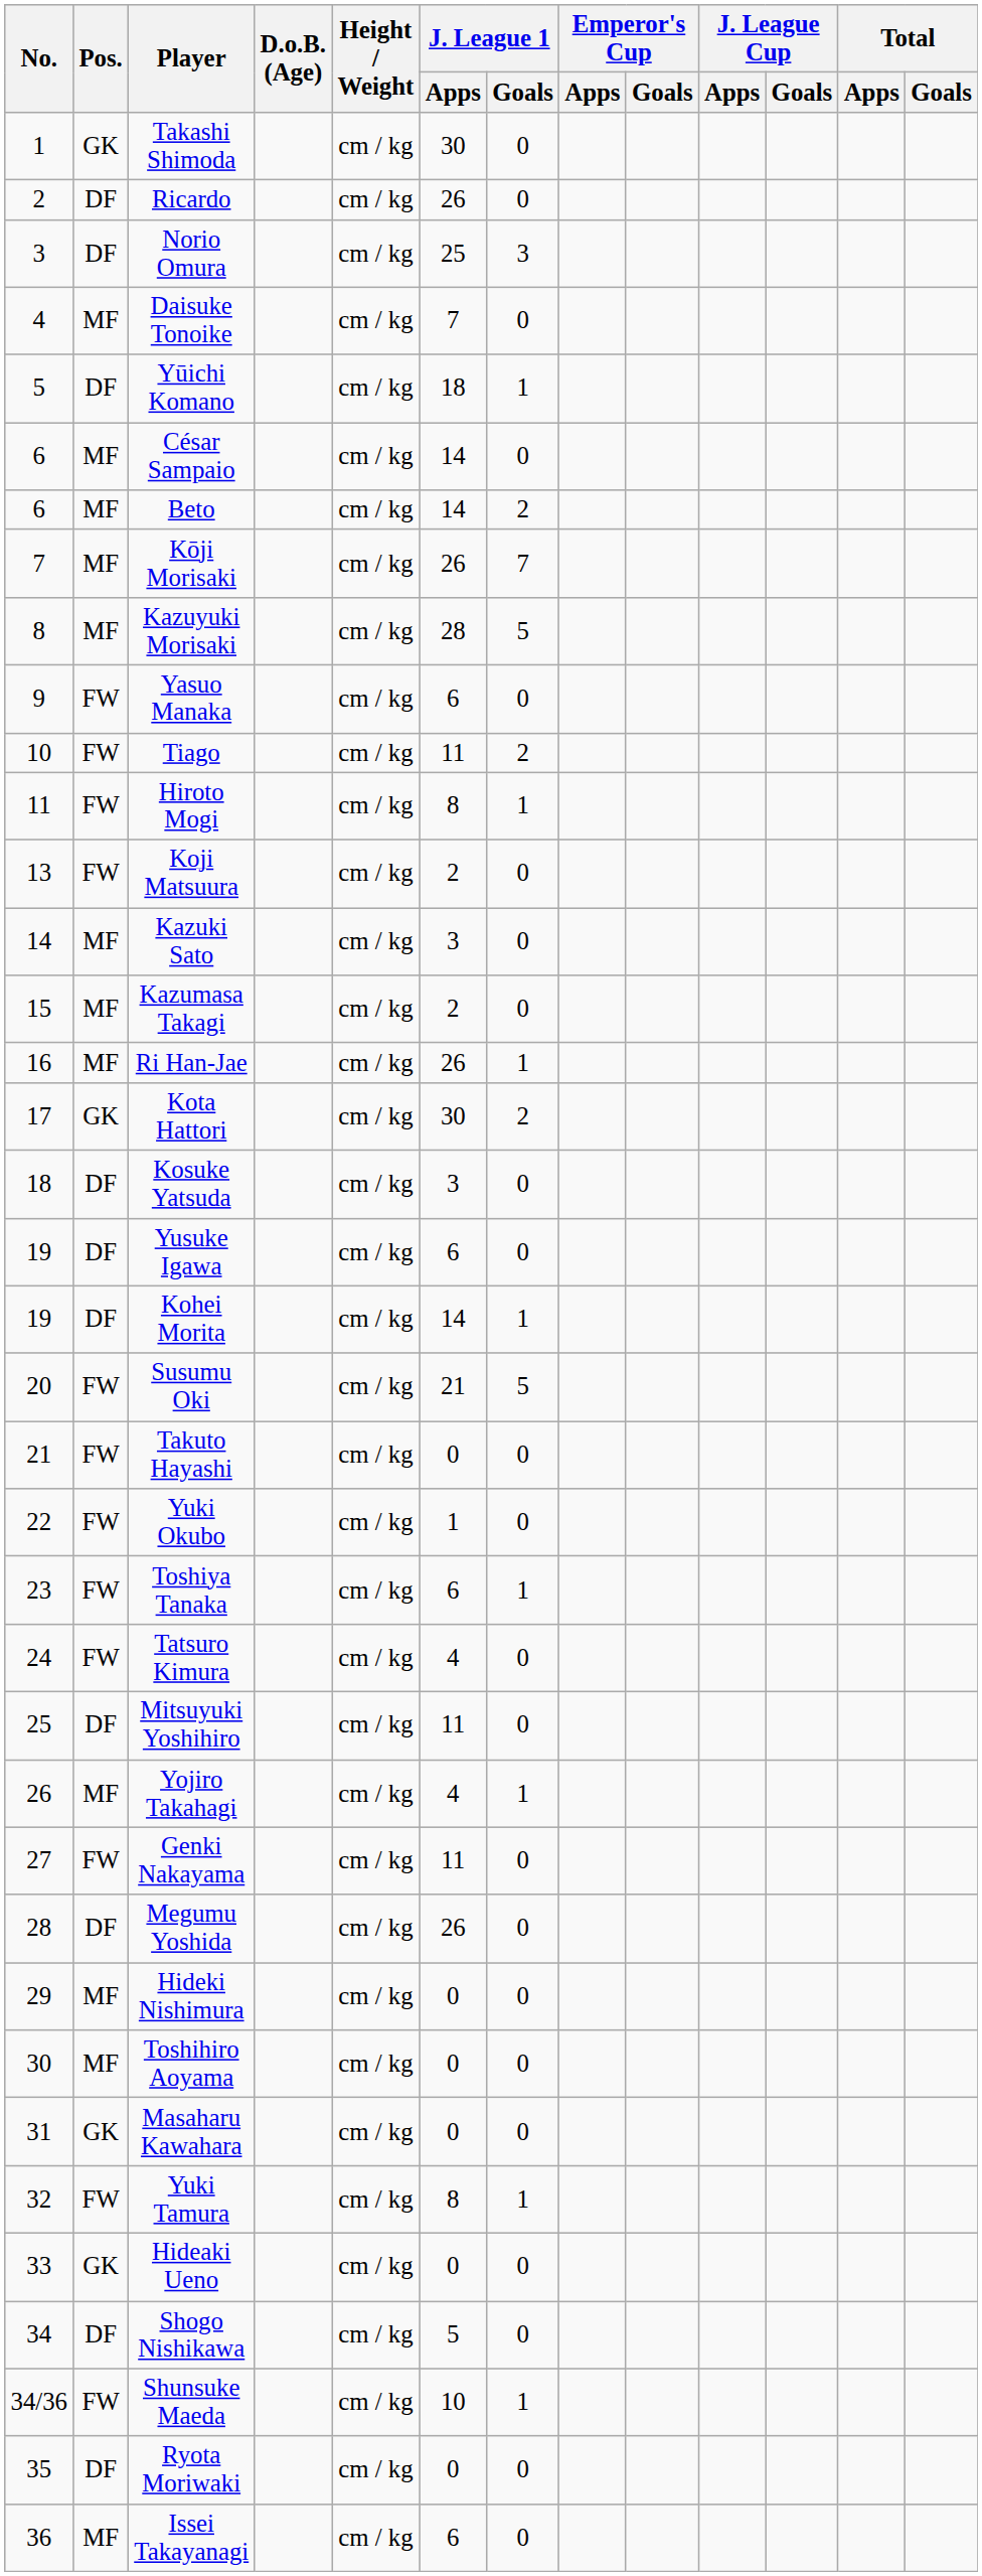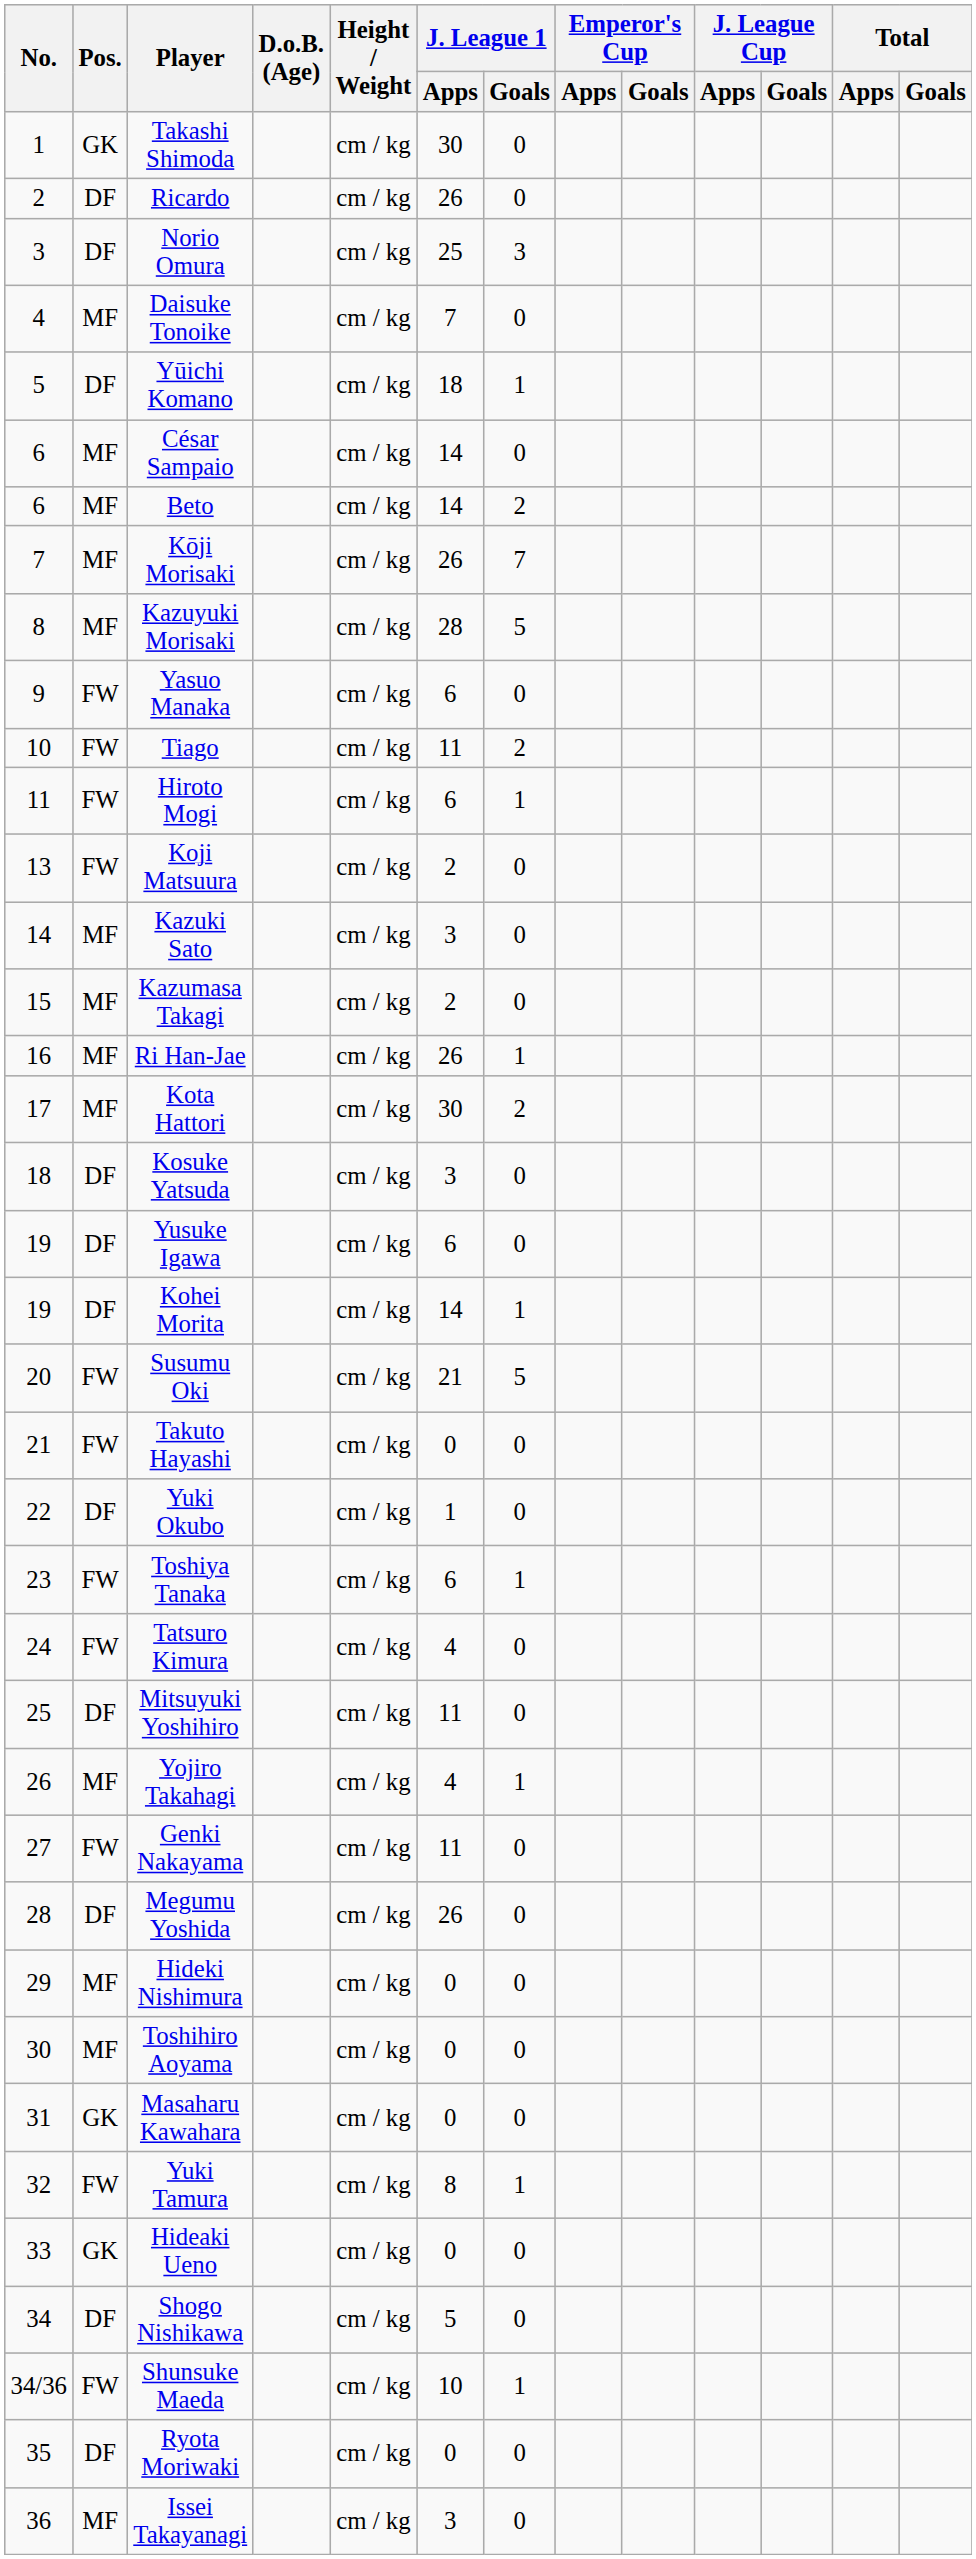 <table class="wikitable" style="text-align:center;">
 <tr>
 <th rowspan="2">No.</th>
 <th rowspan="2">Pos.</th>
 <th rowspan="2">Player</th>
 <th rowspan="2">D.o.B. (Age)</th>
 <th rowspan="2">Height / Weight</th>
 <th colspan="2"><a href='#'>J. League 1</a></th>
 <th colspan="2"><a href='#'>Emperor's Cup</a></th>
 <th colspan="2"><a href='#'>J. League Cup</a></th>
 <th colspan="2">Total</th>
 </tr>
 <tr>
 <th>Apps</th>
 <th>Goals</th>
 <th>Apps</th>
 <th>Goals</th>
 <th>Apps</th>
 <th>Goals</th>
 <th>Apps</th>
 <th>Goals</th>
 </tr>
 <tr>
 <td>1</td>
 <td>GK</td>
 <td><a href='#'>Takashi Shimoda</a></td>
 <td></td>
 <td>cm / kg</td>
 <td>30</td>
 <td>0</td>
 <td></td>
 <td></td>
 <td></td>
 <td></td>
 <td></td>
 <td></td>
 </tr>
 <tr>
 <td>2</td>
 <td>DF</td>
 <td><a href='#'>Ricardo</a></td>
 <td></td>
 <td>cm / kg</td>
 <td>26</td>
 <td>0</td>
 <td></td>
 <td></td>
 <td></td>
 <td></td>
 <td></td>
 <td></td>
 </tr>
 <tr>
 <td>3</td>
 <td>DF</td>
 <td><a href='#'>Norio Omura</a></td>
 <td></td>
 <td>cm / kg</td>
 <td>25</td>
 <td>3</td>
 <td></td>
 <td></td>
 <td></td>
 <td></td>
 <td></td>
 <td></td>
 </tr>
 <tr>
 <td>4</td>
 <td>MF</td>
 <td><a href='#'>Daisuke Tonoike</a></td>
 <td></td>
 <td>cm / kg</td>
 <td>7</td>
 <td>0</td>
 <td></td>
 <td></td>
 <td></td>
 <td></td>
 <td></td>
 <td></td>
 </tr>
 <tr>
 <td>5</td>
 <td>DF</td>
 <td><a href='#'>Yūichi Komano</a></td>
 <td></td>
 <td>cm / kg</td>
 <td>18</td>
 <td>1</td>
 <td></td>
 <td></td>
 <td></td>
 <td></td>
 <td></td>
 <td></td>
 </tr>
 <tr>
 <td>6</td>
 <td>MF</td>
 <td><a href='#'>César Sampaio</a></td>
 <td></td>
 <td>cm / kg</td>
 <td>14</td>
 <td>0</td>
 <td></td>
 <td></td>
 <td></td>
 <td></td>
 <td></td>
 <td></td>
 </tr>
 <tr>
 <td>6</td>
 <td>MF</td>
 <td><a href='#'>Beto</a></td>
 <td></td>
 <td>cm / kg</td>
 <td>14</td>
 <td>2</td>
 <td></td>
 <td></td>
 <td></td>
 <td></td>
 <td></td>
 <td></td>
 </tr>
 <tr>
 <td>7</td>
 <td>MF</td>
 <td><a href='#'>Kōji Morisaki</a></td>
 <td></td>
 <td>cm / kg</td>
 <td>26</td>
 <td>7</td>
 <td></td>
 <td></td>
 <td></td>
 <td></td>
 <td></td>
 <td></td>
 </tr>
 <tr>
 <td>8</td>
 <td>MF</td>
 <td><a href='#'>Kazuyuki Morisaki</a></td>
 <td></td>
 <td>cm / kg</td>
 <td>28</td>
 <td>5</td>
 <td></td>
 <td></td>
 <td></td>
 <td></td>
 <td></td>
 <td></td>
 </tr>
 <tr>
 <td>9</td>
 <td>FW</td>
 <td><a href='#'>Yasuo Manaka</a></td>
 <td></td>
 <td>cm / kg</td>
 <td>6</td>
 <td>0</td>
 <td></td>
 <td></td>
 <td></td>
 <td></td>
 <td></td>
 <td></td>
 </tr>
 <tr>
 <td>10</td>
 <td>FW</td>
 <td><a href='#'>Tiago</a></td>
 <td></td>
 <td>cm / kg</td>
 <td>11</td>
 <td>2</td>
 <td></td>
 <td></td>
 <td></td>
 <td></td>
 <td></td>
 <td></td>
 </tr>
 <tr>
 <td>11</td>
 <td>FW</td>
 <td><a href='#'>Hiroto Mogi</a></td>
 <td></td>
 <td>cm / kg</td>
-<td>8</td>
+<td>6</td>
 <td>1</td>
 <td></td>
 <td></td>
 <td></td>
 <td></td>
 <td></td>
 <td></td>
 </tr>
 <tr>
 <td>13</td>
 <td>FW</td>
 <td><a href='#'>Koji Matsuura</a></td>
 <td></td>
 <td>cm / kg</td>
 <td>2</td>
 <td>0</td>
 <td></td>
 <td></td>
 <td></td>
 <td></td>
 <td></td>
 <td></td>
 </tr>
 <tr>
 <td>14</td>
 <td>MF</td>
 <td><a href='#'>Kazuki Sato</a></td>
 <td></td>
 <td>cm / kg</td>
 <td>3</td>
 <td>0</td>
 <td></td>
 <td></td>
 <td></td>
 <td></td>
 <td></td>
 <td></td>
 </tr>
 <tr>
 <td>15</td>
 <td>MF</td>
 <td><a href='#'>Kazumasa Takagi</a></td>
 <td></td>
 <td>cm / kg</td>
 <td>2</td>
 <td>0</td>
 <td></td>
 <td></td>
 <td></td>
 <td></td>
 <td></td>
 <td></td>
 </tr>
 <tr>
 <td>16</td>
 <td>MF</td>
 <td><a href='#'>Ri Han-Jae</a></td>
 <td></td>
 <td>cm / kg</td>
 <td>26</td>
 <td>1</td>
 <td></td>
 <td></td>
 <td></td>
 <td></td>
 <td></td>
 <td></td>
 </tr>
 <tr>
 <td>17</td>
-<td>GK</td>
+<td>MF</td>
 <td><a href='#'>Kota Hattori</a></td>
 <td></td>
 <td>cm / kg</td>
 <td>30</td>
 <td>2</td>
 <td></td>
 <td></td>
 <td></td>
 <td></td>
 <td></td>
 <td></td>
 </tr>
 <tr>
 <td>18</td>
 <td>DF</td>
 <td><a href='#'>Kosuke Yatsuda</a></td>
 <td></td>
 <td>cm / kg</td>
 <td>3</td>
 <td>0</td>
 <td></td>
 <td></td>
 <td></td>
 <td></td>
 <td></td>
 <td></td>
 </tr>
 <tr>
 <td>19</td>
 <td>DF</td>
 <td><a href='#'>Yusuke Igawa</a></td>
 <td></td>
 <td>cm / kg</td>
 <td>6</td>
 <td>0</td>
 <td></td>
 <td></td>
 <td></td>
 <td></td>
 <td></td>
 <td></td>
 </tr>
 <tr>
 <td>19</td>
 <td>DF</td>
 <td><a href='#'>Kohei Morita</a></td>
 <td></td>
 <td>cm / kg</td>
 <td>14</td>
 <td>1</td>
 <td></td>
 <td></td>
 <td></td>
 <td></td>
 <td></td>
 <td></td>
 </tr>
 <tr>
 <td>20</td>
 <td>FW</td>
 <td><a href='#'>Susumu Oki</a></td>
 <td></td>
 <td>cm / kg</td>
 <td>21</td>
 <td>5</td>
 <td></td>
 <td></td>
 <td></td>
 <td></td>
 <td></td>
 <td></td>
 </tr>
 <tr>
 <td>21</td>
 <td>FW</td>
 <td><a href='#'>Takuto Hayashi</a></td>
 <td></td>
 <td>cm / kg</td>
 <td>0</td>
 <td>0</td>
 <td></td>
 <td></td>
 <td></td>
 <td></td>
 <td></td>
 <td></td>
 </tr>
 <tr>
 <td>22</td>
-<td>FW</td>
+<td>DF</td>
 <td><a href='#'>Yuki Okubo</a></td>
 <td></td>
 <td>cm / kg</td>
 <td>1</td>
 <td>0</td>
 <td></td>
 <td></td>
 <td></td>
 <td></td>
 <td></td>
 <td></td>
 </tr>
 <tr>
 <td>23</td>
 <td>FW</td>
 <td><a href='#'>Toshiya Tanaka</a></td>
 <td></td>
 <td>cm / kg</td>
 <td>6</td>
 <td>1</td>
 <td></td>
 <td></td>
 <td></td>
 <td></td>
 <td></td>
 <td></td>
 </tr>
 <tr>
 <td>24</td>
 <td>FW</td>
 <td><a href='#'>Tatsuro Kimura</a></td>
 <td></td>
 <td>cm / kg</td>
 <td>4</td>
 <td>0</td>
 <td></td>
 <td></td>
 <td></td>
 <td></td>
 <td></td>
 <td></td>
 </tr>
 <tr>
 <td>25</td>
 <td>DF</td>
 <td><a href='#'>Mitsuyuki Yoshihiro</a></td>
 <td></td>
 <td>cm / kg</td>
 <td>11</td>
 <td>0</td>
 <td></td>
 <td></td>
 <td></td>
 <td></td>
 <td></td>
 <td></td>
 </tr>
 <tr>
 <td>26</td>
 <td>MF</td>
 <td><a href='#'>Yojiro Takahagi</a></td>
 <td></td>
 <td>cm / kg</td>
 <td>4</td>
 <td>1</td>
 <td></td>
 <td></td>
 <td></td>
 <td></td>
 <td></td>
 <td></td>
 </tr>
 <tr>
 <td>27</td>
 <td>FW</td>
 <td><a href='#'>Genki Nakayama</a></td>
 <td></td>
 <td>cm / kg</td>
 <td>11</td>
 <td>0</td>
 <td></td>
 <td></td>
 <td></td>
 <td></td>
 <td></td>
 <td></td>
 </tr>
 <tr>
 <td>28</td>
 <td>DF</td>
 <td><a href='#'>Megumu Yoshida</a></td>
 <td></td>
 <td>cm / kg</td>
 <td>26</td>
 <td>0</td>
 <td></td>
 <td></td>
 <td></td>
 <td></td>
 <td></td>
 <td></td>
 </tr>
 <tr>
 <td>29</td>
 <td>MF</td>
 <td><a href='#'>Hideki Nishimura</a></td>
 <td></td>
 <td>cm / kg</td>
 <td>0</td>
 <td>0</td>
 <td></td>
 <td></td>
 <td></td>
 <td></td>
 <td></td>
 <td></td>
 </tr>
 <tr>
 <td>30</td>
 <td>MF</td>
 <td><a href='#'>Toshihiro Aoyama</a></td>
 <td></td>
 <td>cm / kg</td>
 <td>0</td>
 <td>0</td>
 <td></td>
 <td></td>
 <td></td>
 <td></td>
 <td></td>
 <td></td>
 </tr>
 <tr>
 <td>31</td>
 <td>GK</td>
 <td><a href='#'>Masaharu Kawahara</a></td>
 <td></td>
 <td>cm / kg</td>
 <td>0</td>
 <td>0</td>
 <td></td>
 <td></td>
 <td></td>
 <td></td>
 <td></td>
 <td></td>
 </tr>
 <tr>
 <td>32</td>
 <td>FW</td>
 <td><a href='#'>Yuki Tamura</a></td>
 <td></td>
 <td>cm / kg</td>
 <td>8</td>
 <td>1</td>
 <td></td>
 <td></td>
 <td></td>
 <td></td>
 <td></td>
 <td></td>
 </tr>
 <tr>
 <td>33</td>
 <td>GK</td>
 <td><a href='#'>Hideaki Ueno</a></td>
 <td></td>
 <td>cm / kg</td>
 <td>0</td>
 <td>0</td>
 <td></td>
 <td></td>
 <td></td>
 <td></td>
 <td></td>
 <td></td>
 </tr>
 <tr>
 <td>34</td>
 <td>DF</td>
 <td><a href='#'>Shogo Nishikawa</a></td>
 <td></td>
 <td>cm / kg</td>
 <td>5</td>
 <td>0</td>
 <td></td>
 <td></td>
 <td></td>
 <td></td>
 <td></td>
 <td></td>
 </tr>
 <tr>
 <td>34/36</td>
 <td>FW</td>
 <td><a href='#'>Shunsuke Maeda</a></td>
 <td></td>
 <td>cm / kg</td>
 <td>10</td>
 <td>1</td>
 <td></td>
 <td></td>
 <td></td>
 <td></td>
 <td></td>
 <td></td>
 </tr>
 <tr>
 <td>35</td>
 <td>DF</td>
 <td><a href='#'>Ryota Moriwaki</a></td>
 <td></td>
 <td>cm / kg</td>
 <td>0</td>
 <td>0</td>
 <td></td>
 <td></td>
 <td></td>
 <td></td>
 <td></td>
 <td></td>
 </tr>
 <tr>
 <td>36</td>
 <td>MF</td>
 <td><a href='#'>Issei Takayanagi</a></td>
 <td></td>
 <td>cm / kg</td>
-<td>6</td>
+<td>3</td>
 <td>0</td>
 <td></td>
 <td></td>
 <td></td>
 <td></td>
 <td></td>
 <td></td>
 </tr>
 </table>
